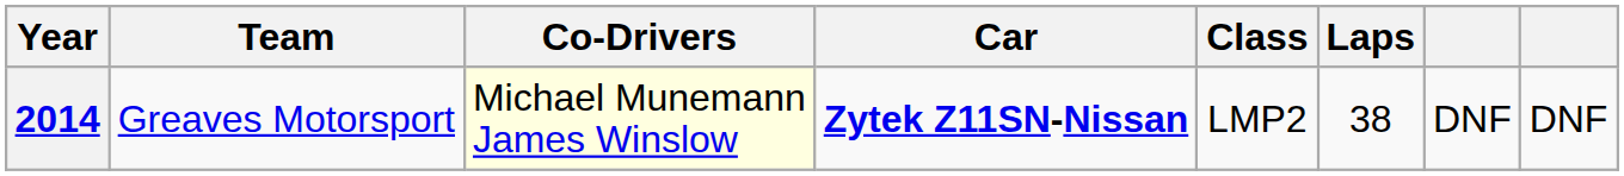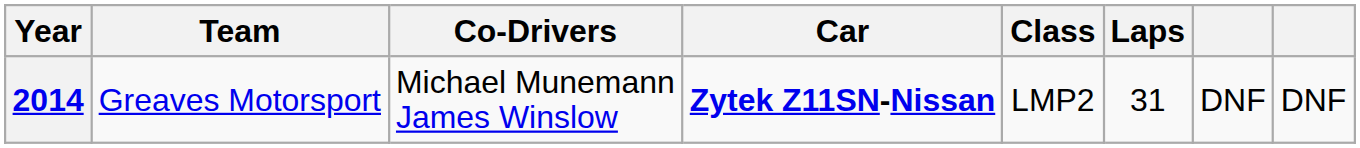 <table class="wikitable" style="text-align:center; font-size:90%">
 <tr>
 <th>Year</th>
 <th>Team</th>
 <th>Co-Drivers</th>
 <th>Car</th>
 <th>Class</th>
 <th>Laps</th>
 <th></th>
 <th></th>
 </tr>
 <tr>
 <th><a href='#'>2014</a></th>
 <td align="left"> <a href='#'>Greaves Motorsport</a></td>
-<td align="left" style="background: lightyellow;"> Michael Munemann<br> <a href='#'>James Winslow</a></td>
+<td align="left"> Michael Munemann<br> <a href='#'>James Winslow</a></td>
 <td align="left"><strong><a href='#'>Zytek Z11SN</a>-<a href='#'>Nissan</a></strong></td>
 <td>LMP2</td>
-<td>38</td>
+<td>31</td>
 <td>DNF</td>
 <td>DNF</td>
 </tr>
 </table>
